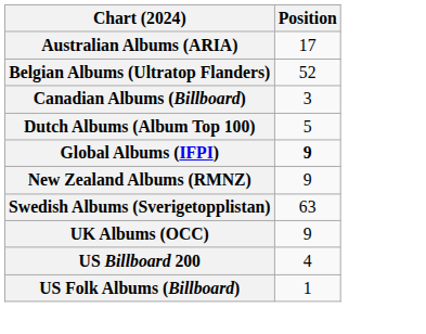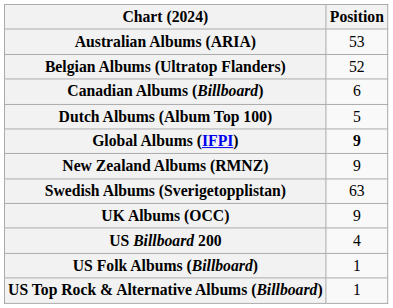 <table class="wikitable sortable plainrowheaders" style="text-align:center">
 <tr>
 <th scope="col">Chart (2024)</th>
 <th scope="col">Position</th>
 </tr>
 <tr>
 <th scope="row">Australian Albums (ARIA)</th>
-<td>17</td>
+<td>53</td>
 </tr>
 <tr>
 <th scope="row">Belgian Albums (Ultratop Flanders)</th>
 <td>52</td>
 </tr>
 <tr>
 <th scope="row">Canadian Albums (<em>Billboard</em>)</th>
-<td>3</td>
+<td>6</td>
 </tr>
 <tr>
 <th scope="row">Dutch Albums (Album Top 100)</th>
 <td>5</td>
 </tr>
 <tr>
 <th scope="row">Global Albums (<a href='#'>IFPI</a>)</th>
 <td><strong>9</strong></td>
 </tr>
 <tr>
 <th scope="row">New Zealand Albums (RMNZ)</th>
 <td>9</td>
 </tr>
 <tr>
 <th scope="row">Swedish Albums (Sverigetopplistan)</th>
 <td>63</td>
 </tr>
 <tr>
 <th scope="row">UK Albums (OCC)</th>
 <td>9</td>
 </tr>
 <tr>
 <th scope="row">US <em>Billboard</em> 200</th>
 <td>4</td>
 </tr>
 <tr>
 <th scope="row">US Folk Albums (<em>Billboard</em>)</th>
 <td>1</td>
 </tr>
+<tr>
+<th scope="row">US Top Rock & Alternative Albums (<em>Billboard</em>)</th>
+<td>1</td>
+</tr>
 </table>
